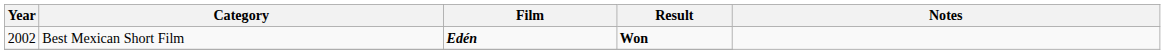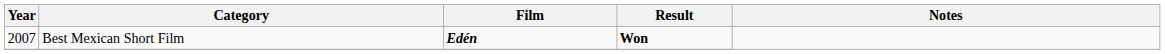 <table class="wikitable">
 <tr>
 <th width="3%">Year</th>
 <th width="35%">Category</th>
 <th width="15%">Film</th>
 <th width="10%">Result</th>
 <th width="37%">Notes</th>
 </tr>
 <tr>
-<td>2002</td>
+<td>2007</td>
 <td>Best Mexican Short Film</td>
 <td><strong><em>Edén</em></strong></td>
 <td><strong>Won</strong></td>
 </tr>
 <tr>
 </tr>
 </table>
